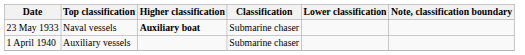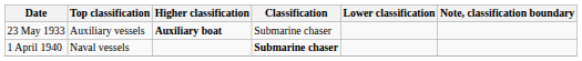 <table class="wikitable">
 <tr>
 <th>Date</th>
 <th>Top classification</th>
 <th>Higher classification</th>
 <th>Classification</th>
 <th>Lower classification</th>
 <th>Note, classification boundary</th>
 </tr>
 <tr>
 <td>23 May 1933</td>
-<td>Naval vessels</td>
+<td>Auxiliary vessels</td>
 <td><strong>Auxiliary boat</strong></td>
 <td>Submarine chaser</td>
 <td></td>
 <td></td>
 </tr>
 <tr>
 <td>1 April 1940</td>
-<td>Auxiliary vessels</td>
+<td>Naval vessels</td>
 <td></td>
-<td>Submarine chaser</td>
+<td><strong>Submarine chaser</strong></td>
 <td></td>
 <td></td>
 </tr>
 <tr>
 </tr>
 </table>
